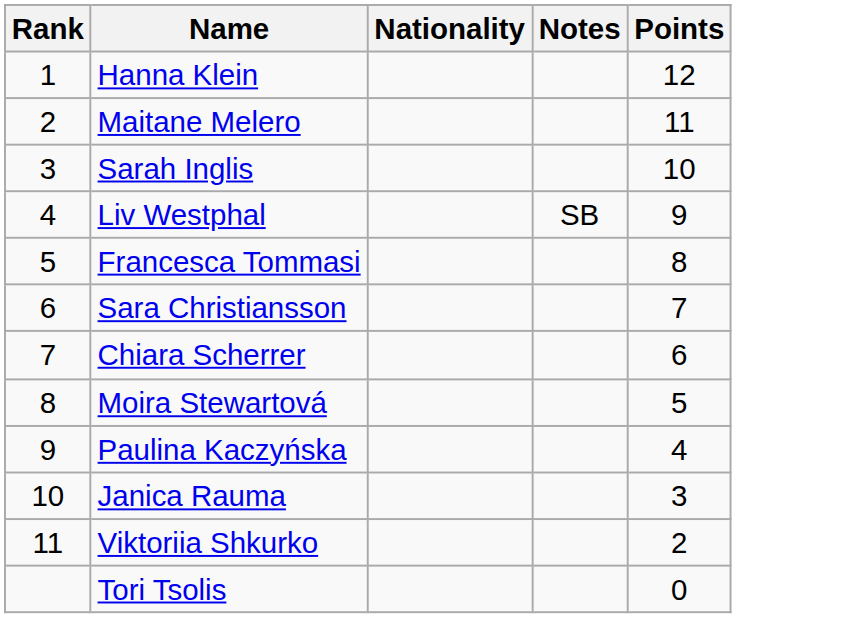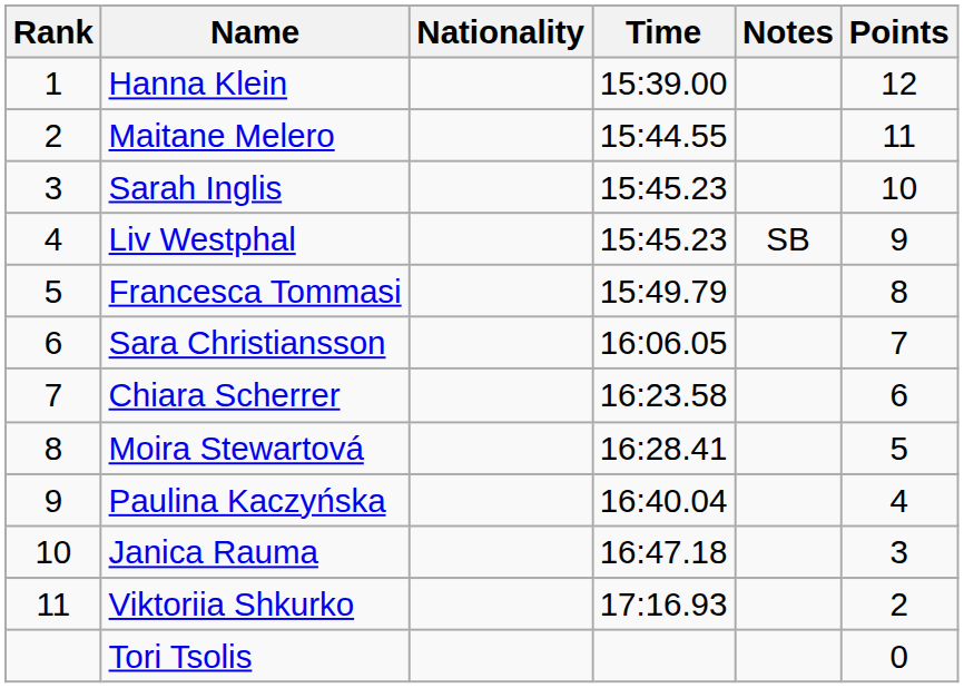 <table class="wikitable sortable" style="text-align:center; font-size:95%">
 <tr>
 <th>Rank</th>
 <th>Name</th>
 <th>Nationality</th>
+<th>Time</th>
 <th>Notes</th>
 <th>Points</th>
 </tr>
 <tr>
 <td>1</td>
 <td align=left><a href='#'>Hanna Klein</a></td>
 <td align=left></td>
+<td>15:39.00</td>
 <td></td>
 <td>12</td>
 </tr>
 <tr>
 <td>2</td>
 <td align=left><a href='#'>Maitane Melero</a></td>
 <td align=left></td>
+<td>15:44.55</td>
 <td></td>
 <td>11</td>
 </tr>
 <tr>
 <td>3</td>
 <td align=left><a href='#'>Sarah Inglis</a></td>
 <td align=left></td>
+<td>15:45.23</td>
 <td></td>
 <td>10</td>
 </tr>
 <tr>
 <td>4</td>
 <td align=left><a href='#'>Liv Westphal</a></td>
 <td align=left></td>
+<td>15:45.23</td>
 <td>SB</td>
 <td>9</td>
 </tr>
 <tr>
 <td>5</td>
 <td align=left><a href='#'>Francesca Tommasi</a></td>
 <td align=left></td>
+<td>15:49.79</td>
 <td></td>
 <td>8</td>
 </tr>
 <tr>
 <td>6</td>
 <td align=left><a href='#'>Sara Christiansson</a></td>
 <td align=left></td>
+<td>16:06.05</td>
 <td></td>
 <td>7</td>
 </tr>
 <tr>
 <td>7</td>
 <td align=left><a href='#'>Chiara Scherrer</a></td>
 <td align=left></td>
+<td>16:23.58</td>
 <td></td>
 <td>6</td>
 </tr>
 <tr>
 <td>8</td>
 <td align=left><a href='#'>Moira Stewartová</a></td>
 <td align=left></td>
+<td>16:28.41</td>
 <td></td>
 <td>5</td>
 </tr>
 <tr>
 <td>9</td>
 <td align=left><a href='#'>Paulina Kaczyńska</a></td>
 <td align=left></td>
+<td>16:40.04</td>
 <td></td>
 <td>4</td>
 </tr>
 <tr>
 <td>10</td>
 <td align=left><a href='#'>Janica Rauma</a></td>
 <td align=left></td>
+<td>16:47.18</td>
 <td></td>
 <td>3</td>
 </tr>
 <tr>
 <td>11</td>
 <td align=left><a href='#'>Viktoriia Shkurko</a></td>
 <td align=left></td>
+<td>17:16.93</td>
 <td></td>
 <td>2</td>
 </tr>
 <tr>
 <td></td>
 <td align=left><a href='#'>Tori Tsolis</a></td>
 <td align=left></td>
 <td></td>
+<td></td>
 <td>0</td>
 </tr>
 </table>
